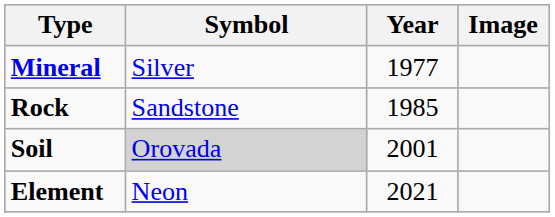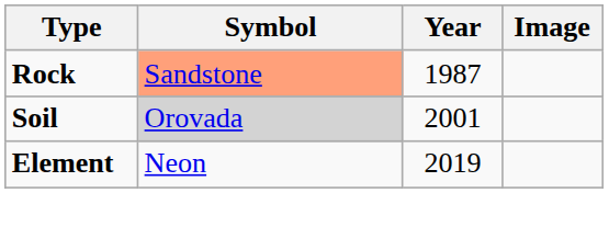 <table class="wikitable">
 <tr>
 <th width="20%">Type</th>
 <th width="40%">Symbol</th>
 <th width="15%">Year</th>
 <th width="15%">Image</th>
 </tr>
 <tr>
-<td><strong><a href='#'>Mineral</a></strong></td>
-<td><a href='#'>Silver</a></td>
-<td style="text-align:center">1977</td>
-<td style="text-align:center"></td>
-</tr>
-<tr>
 <td><strong>Rock</strong></td>
-<td><a href='#'>Sandstone</a></td>
-<td style="text-align:center">1985</td>
+<td style="background: lightsalmon;"><a href='#'>Sandstone</a></td>
+<td style="text-align:center">1987</td>
 <td style="text-align:center"></td>
 </tr>
 <tr>
 <td><strong>Soil</strong></td>
 <td style="background: lightgrey;"><a href='#'>Orovada</a></td>
 <td style="text-align:center">2001</td>
 </tr>
 <tr>
 <td><strong>Element</strong></td>
 <td><a href='#'>Neon</a></td>
-<td style="text-align:center">2021</td>
+<td style="text-align:center">2019</td>
 <td></td>
 </tr>
 </table>
